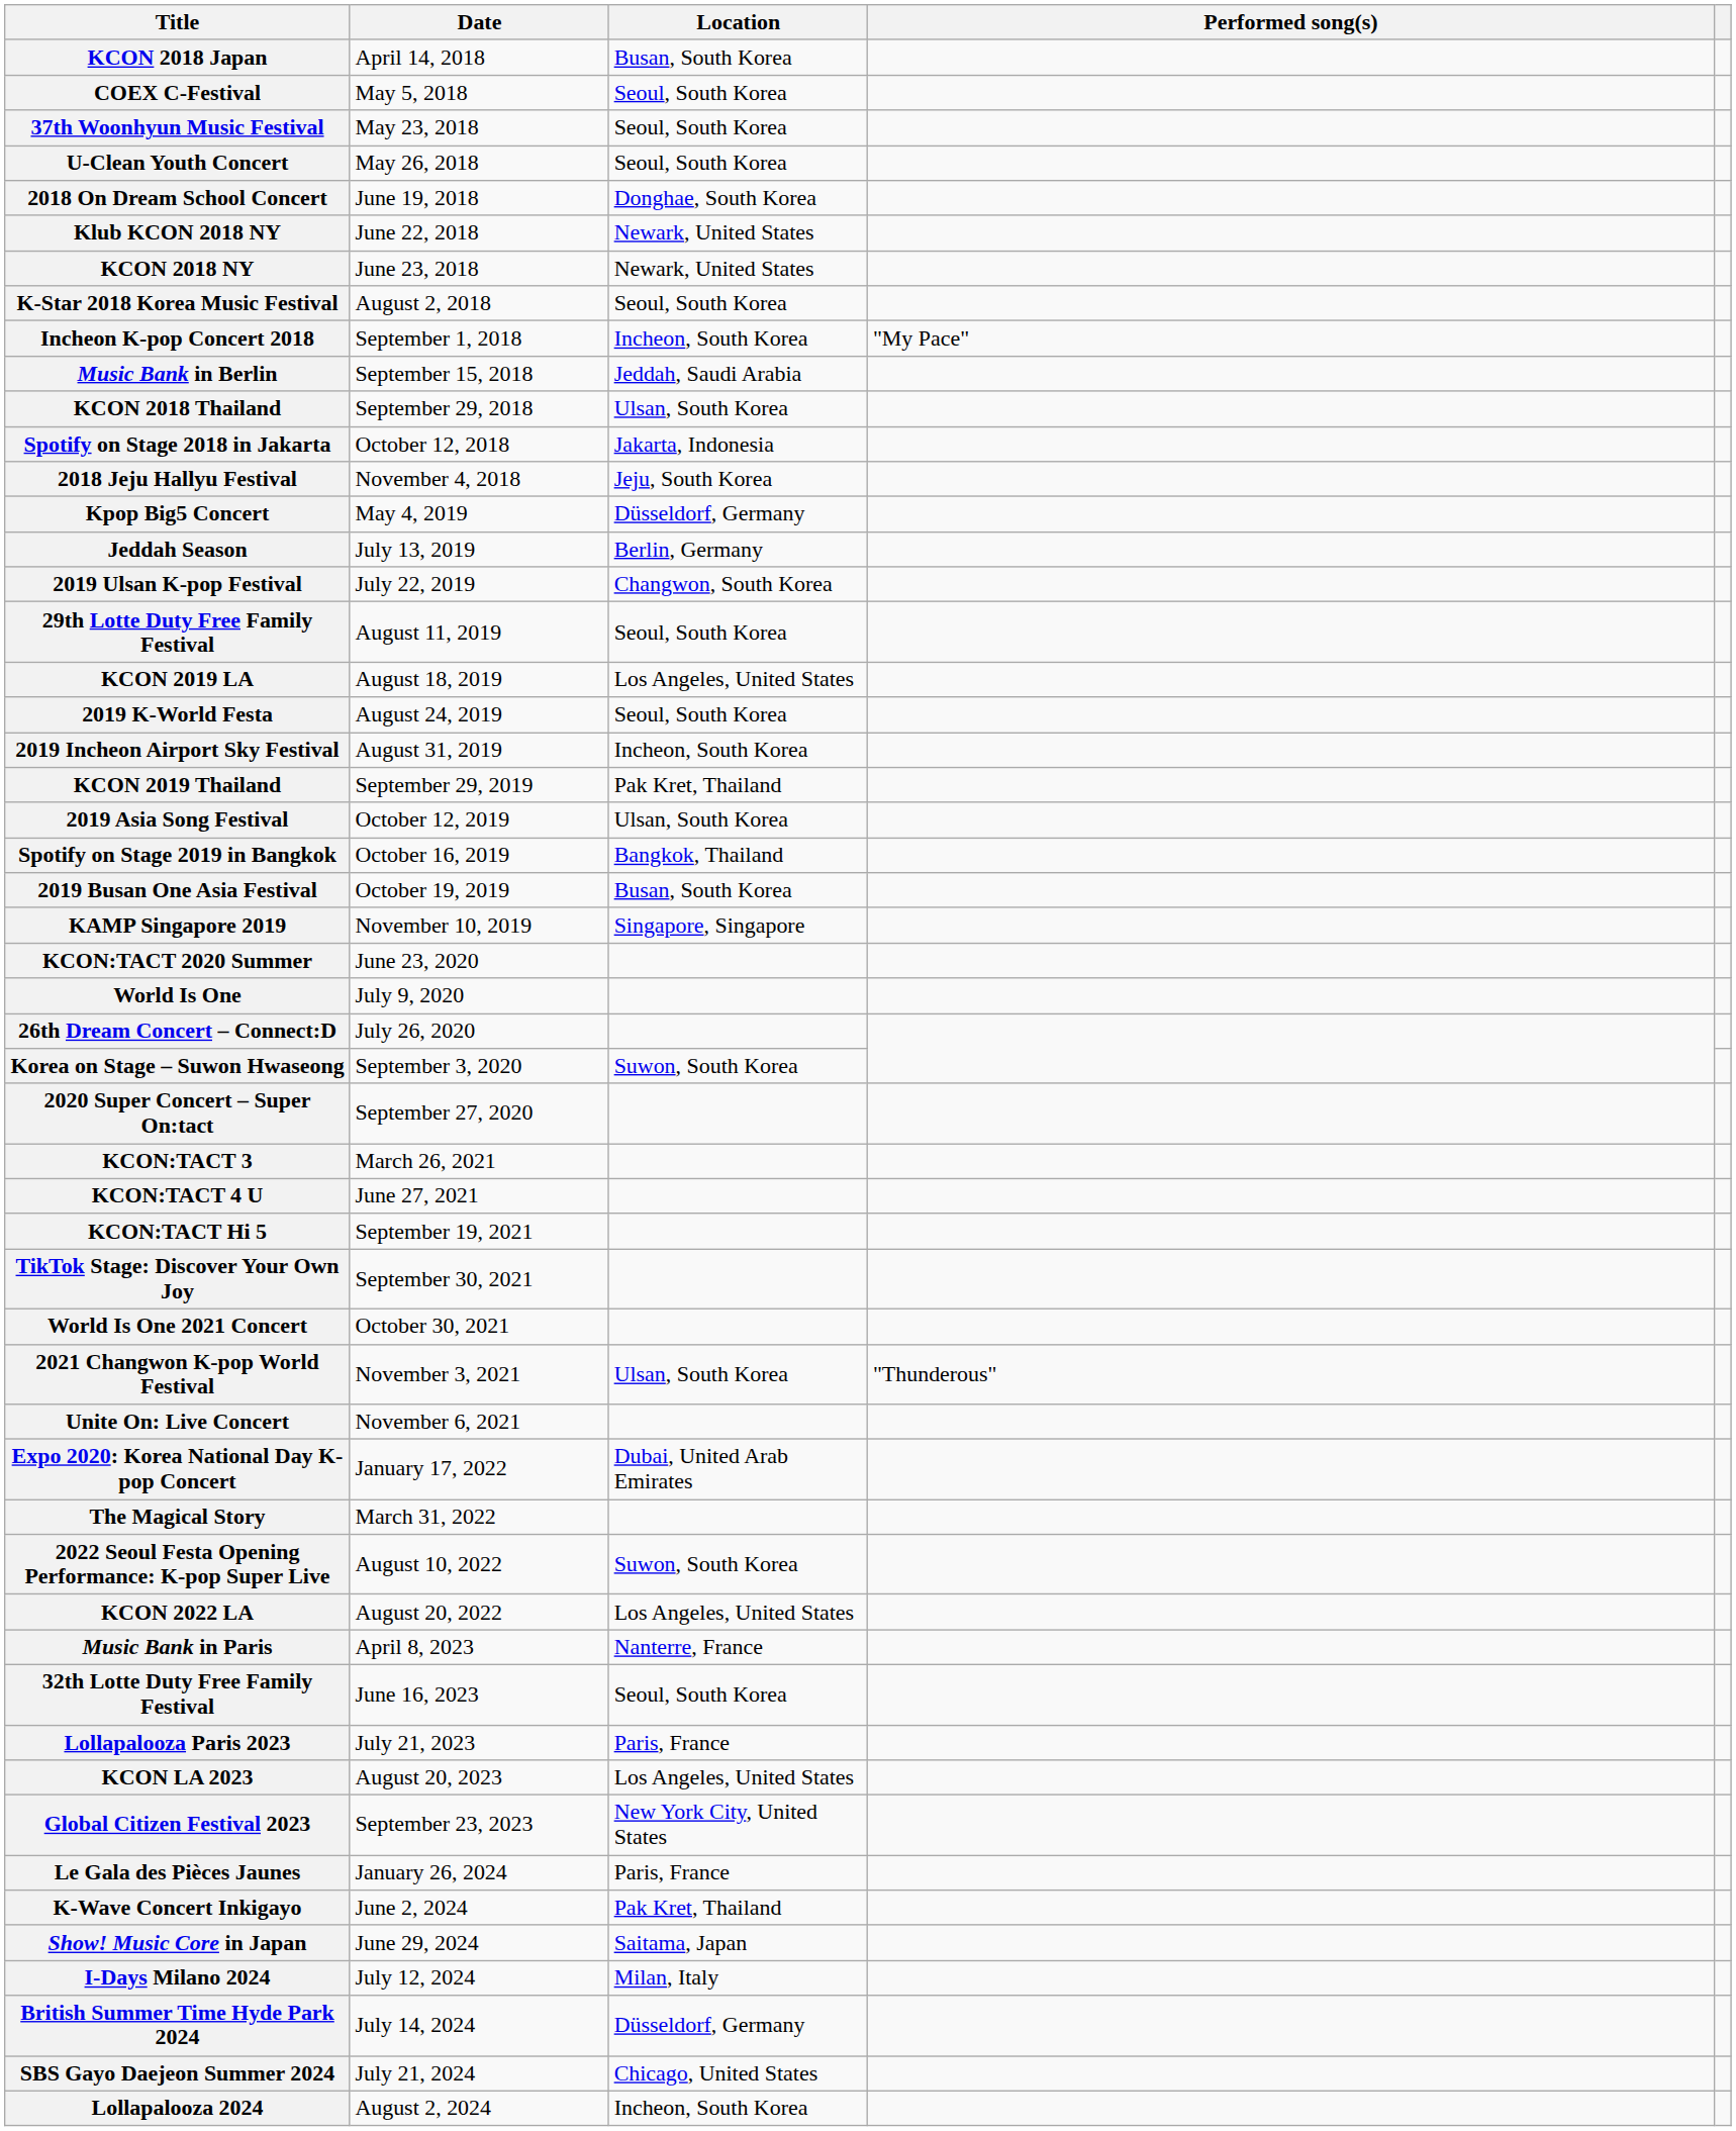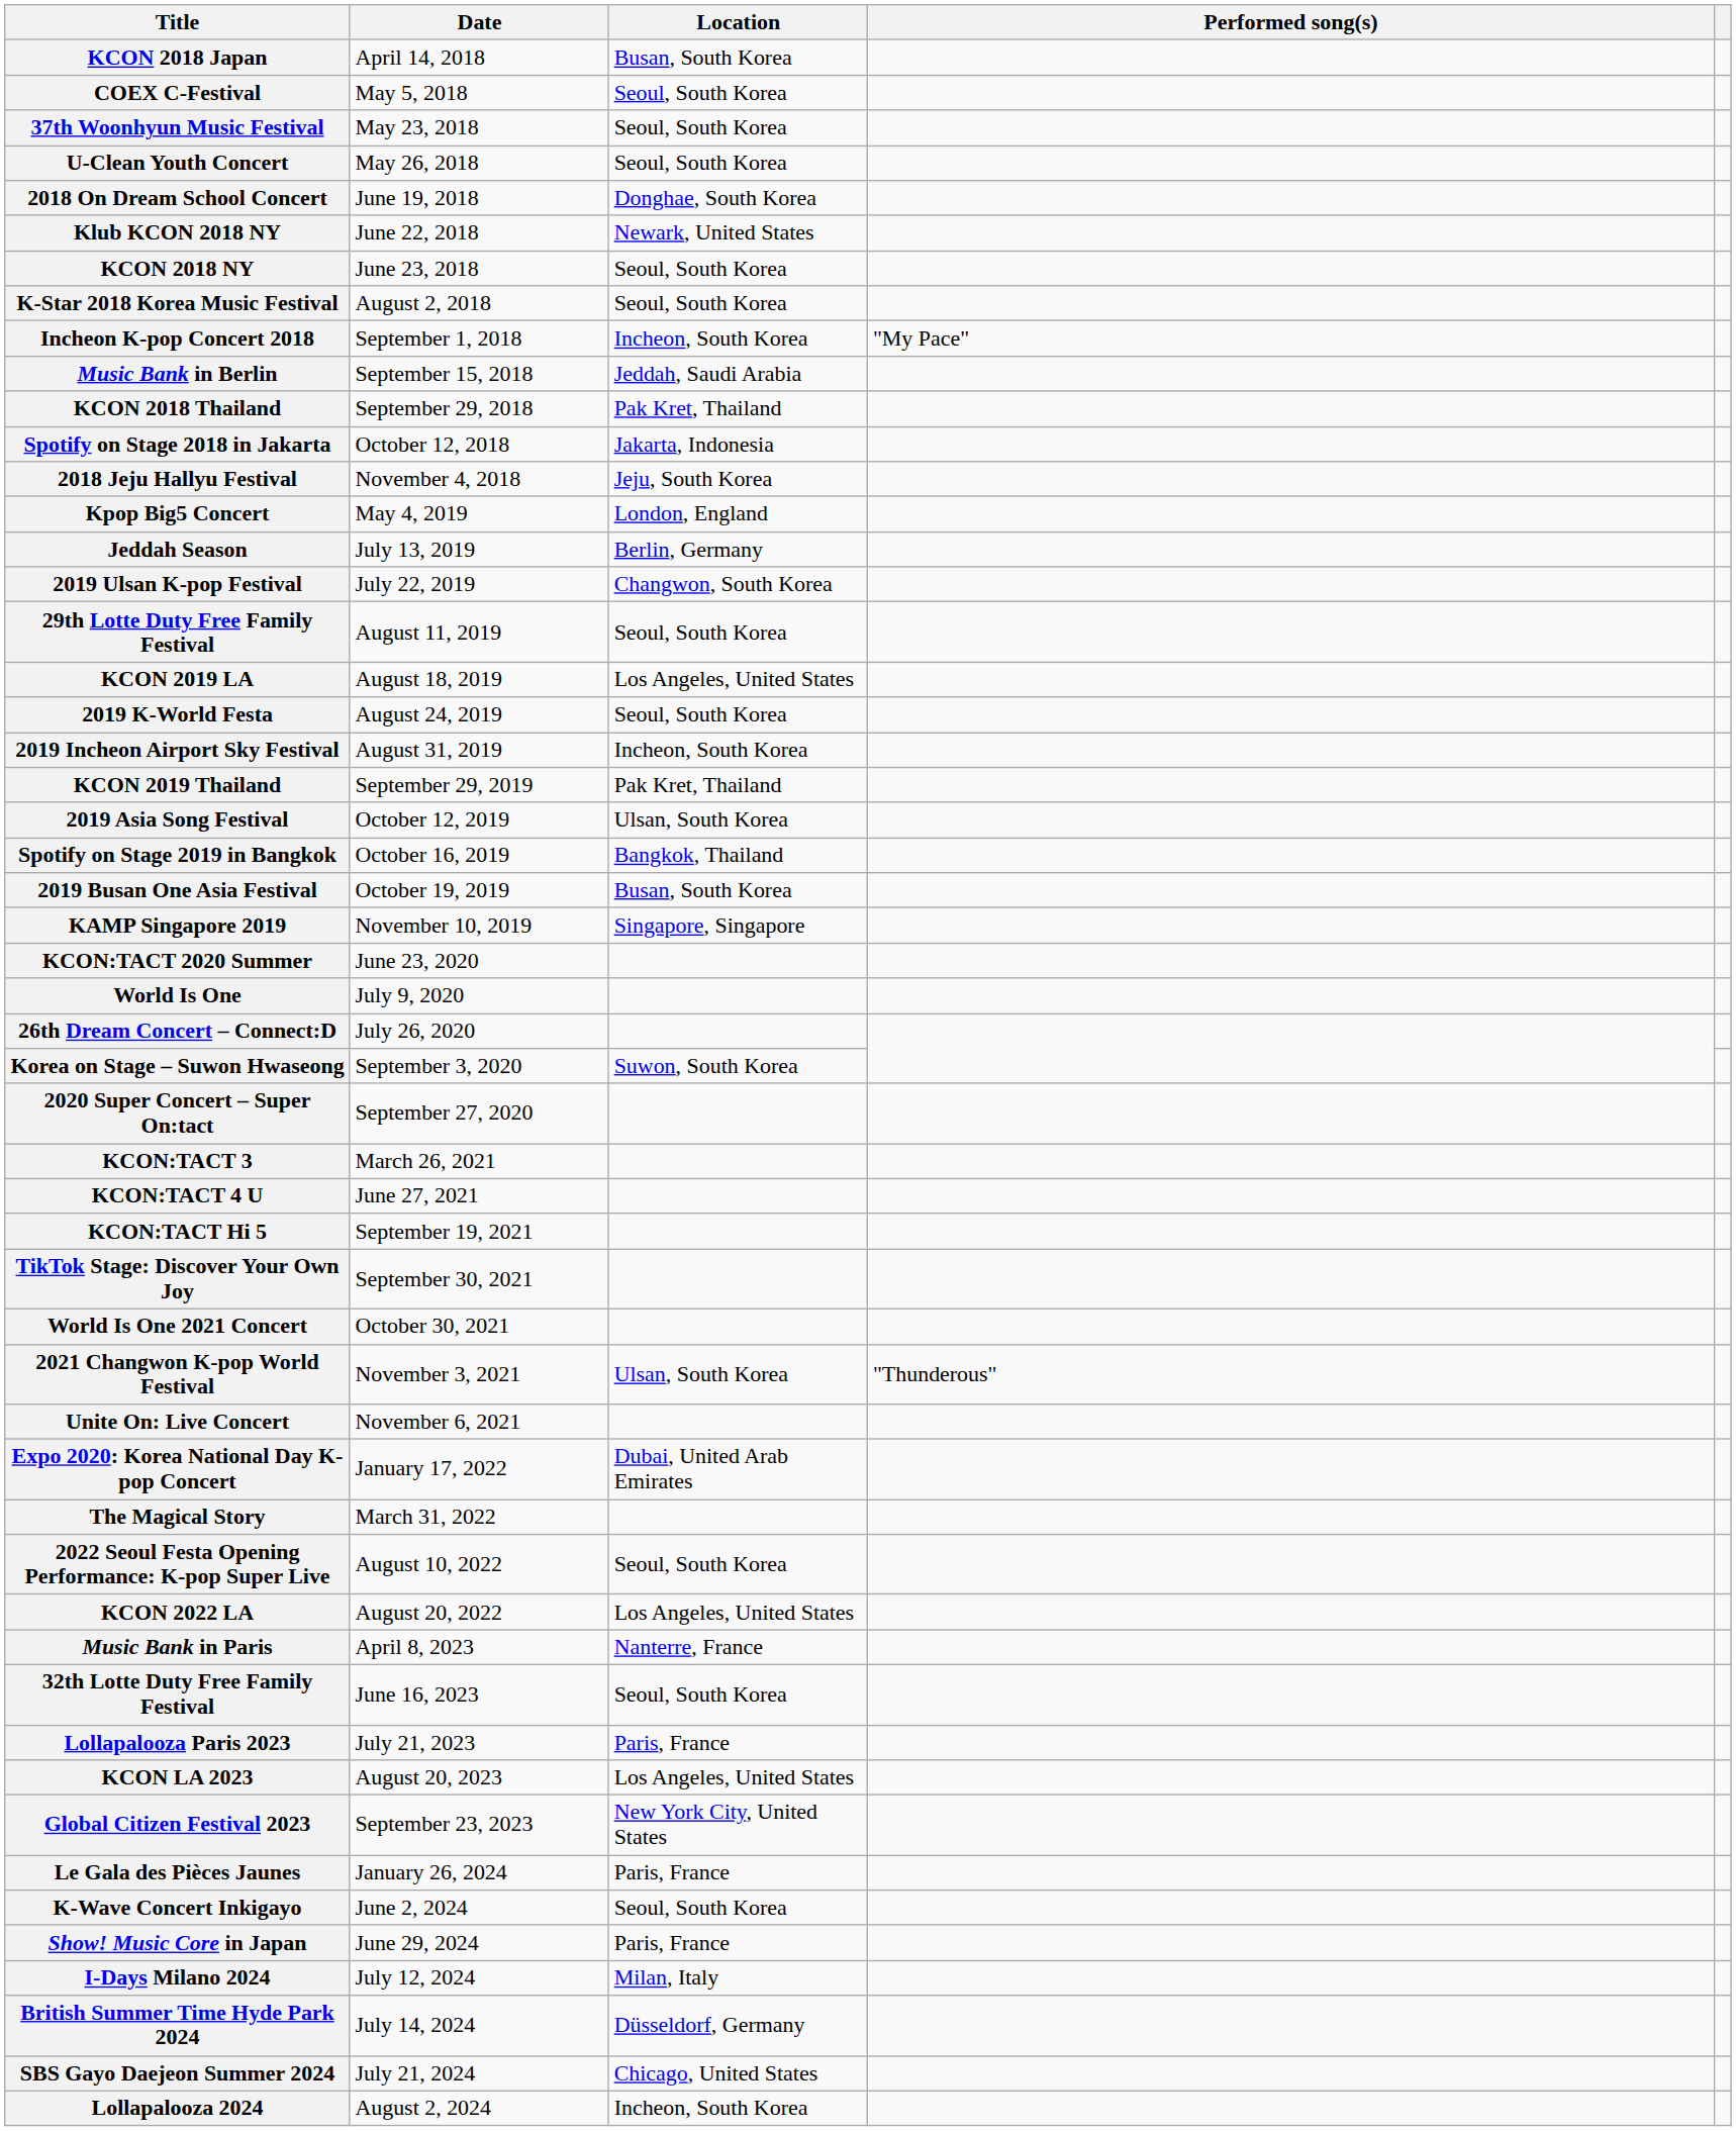 <table class="wikitable sortable plainrowheaders">
 <tr>
 <th style="width:20%">Title</th>
 <th style="width:15%">Date</th>
 <th style="width:15%">Location</th>
 <th>Performed song(s)</th>
 <th style="width:1%" class="unsortable"></th>
 </tr>
 <tr>
 <th scope="row"><a href='#'>KCON</a> 2018 Japan</th>
 <td>April 14, 2018</td>
 <td><a href='#'>Busan</a>, South Korea</td>
 <td></td>
 <td style="text-align:center"></td>
 </tr>
 <tr>
 <th scope="row">COEX C-Festival</th>
 <td>May 5, 2018</td>
 <td><a href='#'>Seoul</a>, South Korea</td>
 <td></td>
 <td></td>
 </tr>
 <tr>
 <th scope="row"><a href='#'>37th Woonhyun Music Festival</a></th>
 <td>May 23, 2018</td>
 <td>Seoul, South Korea</td>
 <td></td>
 <td></td>
 </tr>
 <tr>
 <th scope="row">U-Clean Youth Concert</th>
 <td>May 26, 2018</td>
 <td>Seoul, South Korea</td>
 <td></td>
 <td style="text-align:center"></td>
 </tr>
 <tr>
 <th scope="row">2018 On Dream School Concert</th>
 <td>June 19, 2018</td>
 <td><a href='#'>Donghae</a>, South Korea</td>
 <td></td>
 <td style="text-align:center"></td>
 </tr>
 <tr>
 <th scope="row">Klub KCON 2018 NY</th>
 <td>June 22, 2018</td>
 <td><a href='#'>Newark</a>, United States</td>
 <td></td>
 <td></td>
 </tr>
 <tr>
 <th scope="row">KCON 2018 NY</th>
 <td>June 23, 2018</td>
-<td>Newark, United States</td>
+<td>Seoul, South Korea</td>
 <td></td>
 <td style="text-align:center"></td>
 </tr>
 <tr>
 <th scope="row">K-Star 2018 Korea Music Festival</th>
 <td>August 2, 2018</td>
 <td>Seoul, South Korea</td>
 <td></td>
 <td style="text-align:center"></td>
 </tr>
 <tr>
 <th scope="row">Incheon K-pop Concert 2018</th>
 <td>September 1, 2018</td>
 <td><a href='#'>Incheon</a>, South Korea</td>
 <td>"My Pace"</td>
 <td style="text-align:center"></td>
 </tr>
 <tr>
 <th scope="row"><em><a href='#'>Music Bank</a></em> in Berlin</th>
 <td>September 15, 2018</td>
 <td><a href='#'>Jeddah</a>, Saudi Arabia</td>
 <td></td>
 <td style="text-align:center"></td>
 </tr>
 <tr>
 <th scope="row">KCON 2018 Thailand</th>
 <td>September 29, 2018</td>
-<td><a href='#'>Ulsan</a>, South Korea</td>
+<td><a href='#'>Pak Kret</a>, Thailand</td>
 <td></td>
 <td style="text-align:center"></td>
 </tr>
 <tr>
 <th scope="row"><a href='#'>Spotify</a> on Stage 2018 in Jakarta</th>
 <td>October 12, 2018</td>
 <td><a href='#'>Jakarta</a>, Indonesia</td>
 <td></td>
 <td style="text-align:center"></td>
 </tr>
 <tr>
 <th scope="row">2018 Jeju Hallyu Festival</th>
 <td>November 4, 2018</td>
 <td><a href='#'>Jeju</a>, South Korea</td>
 <td></td>
 <td style="text-align:center"></td>
 </tr>
 <tr>
 <th scope="row">Kpop Big5 Concert</th>
 <td>May 4, 2019</td>
-<td><a href='#'>Düsseldorf</a>, Germany</td>
+<td><a href='#'>London</a>, England</td>
 <td></td>
 <td style="text-align:center"></td>
 </tr>
 <tr>
 <th scope="row">Jeddah Season</th>
 <td>July 13, 2019</td>
 <td><a href='#'>Berlin</a>, Germany</td>
 <td></td>
 <td style="text-align:center"></td>
 </tr>
 <tr>
 <th scope="row">2019 Ulsan K-pop Festival</th>
 <td>July 22, 2019</td>
 <td><a href='#'>Changwon</a>, South Korea</td>
 <td></td>
 <td style="text-align:center"></td>
 </tr>
 <tr>
 <th scope="row">29th <a href='#'>Lotte Duty Free</a> Family Festival</th>
 <td>August 11, 2019</td>
 <td>Seoul, South Korea</td>
 <td></td>
 <td style="text-align:center"></td>
 </tr>
 <tr>
 <th scope="row">KCON 2019 LA</th>
 <td>August 18, 2019</td>
 <td>Los Angeles, United States</td>
 <td></td>
 <td style="text-align:center"></td>
 </tr>
 <tr>
 <th scope="row">2019 K-World Festa</th>
 <td>August 24, 2019</td>
 <td>Seoul, South Korea</td>
 <td></td>
 <td style="text-align:center"></td>
 </tr>
 <tr>
 <th scope="row">2019 Incheon Airport Sky Festival</th>
 <td>August 31, 2019</td>
 <td>Incheon, South Korea</td>
 <td></td>
 <td style="text-align:center"></td>
 </tr>
 <tr>
 <th scope="row">KCON 2019 Thailand</th>
 <td>September 29, 2019</td>
 <td>Pak Kret, Thailand</td>
 <td></td>
 <td style="text-align:center"></td>
 </tr>
 <tr>
 <th scope="row">2019 Asia Song Festival</th>
 <td>October 12, 2019</td>
 <td>Ulsan, South Korea</td>
 <td></td>
 <td style="text-align:center"></td>
 </tr>
 <tr>
 <th scope="row">Spotify on Stage 2019 in Bangkok</th>
 <td>October 16, 2019</td>
 <td><a href='#'>Bangkok</a>, Thailand</td>
 <td></td>
 <td style="text-align:center"></td>
 </tr>
 <tr>
 <th scope="row">2019 Busan One Asia Festival</th>
 <td>October 19, 2019</td>
 <td><a href='#'>Busan</a>, South Korea</td>
 <td></td>
 <td style="text-align:center"></td>
 </tr>
 <tr>
 <th scope="row">KAMP Singapore 2019</th>
 <td>November 10, 2019</td>
 <td><a href='#'>Singapore</a>, Singapore</td>
 <td></td>
 <td style="text-align:center"></td>
 </tr>
 <tr>
 <th scope="row">KCON:TACT 2020 Summer</th>
 <td>June 23, 2020</td>
 <td></td>
 <td></td>
 <td style="text-align:center"></td>
 </tr>
 <tr>
 <th scope="row">World Is One</th>
 <td>July 9, 2020</td>
 <td></td>
 <td></td>
 <td style="text-align:center"></td>
 </tr>
 <tr>
 <th scope="row">26th <a href='#'>Dream Concert</a> – Connect:D</th>
 <td>July 26, 2020</td>
 <td></td>
 <td rowspan="2"></td>
 <td style="text-align:center"></td>
 </tr>
 <tr>
 <th scope="row">Korea on Stage – Suwon Hwaseong</th>
 <td>September 3, 2020</td>
 <td><a href='#'>Suwon</a>, South Korea</td>
 <td style="text-align:center"></td>
 </tr>
 <tr>
 <th scope="row">2020 Super Concert – Super On:tact</th>
 <td>September 27, 2020</td>
 <td></td>
 <td></td>
 <td style="text-align:center"></td>
 </tr>
 <tr>
 <th scope="row">KCON:TACT 3</th>
 <td>March 26, 2021</td>
 <td></td>
 <td></td>
 <td style="text-align:center"></td>
 </tr>
 <tr>
 <th scope="row">KCON:TACT 4 U</th>
 <td>June 27, 2021</td>
 <td></td>
 <td></td>
 <td style="text-align:center"></td>
 </tr>
 <tr>
 <th scope="row">KCON:TACT Hi 5</th>
 <td>September 19, 2021</td>
 <td></td>
 <td></td>
 <td style="text-align:center"></td>
 </tr>
 <tr>
 <th scope="row"><a href='#'>TikTok</a> Stage: Discover Your Own Joy</th>
 <td>September 30, 2021</td>
 <td></td>
 <td></td>
 <td style="text-align:center"></td>
 </tr>
 <tr>
 <th scope="row">World Is One 2021 Concert</th>
 <td>October 30, 2021</td>
 <td></td>
 <td></td>
 <td style="text-align:center"></td>
 </tr>
 <tr>
 <th scope="row">2021 Changwon K-pop World Festival</th>
 <td>November 3, 2021</td>
 <td><a href='#'>Ulsan</a>, South Korea</td>
 <td>"Thunderous"</td>
 <td style="text-align:center"></td>
 </tr>
 <tr>
 <th scope="row">Unite On: Live Concert</th>
 <td>November 6, 2021</td>
 <td></td>
 <td></td>
 <td style="text-align:center"></td>
 </tr>
 <tr>
 <th scope="row"><a href='#'>Expo 2020</a>: Korea National Day K-pop Concert</th>
 <td>January 17, 2022</td>
 <td><a href='#'>Dubai</a>, United Arab Emirates</td>
 <td></td>
 <td style="text-align:center"></td>
 </tr>
 <tr>
 <th scope="row">The Magical Story</th>
 <td>March 31, 2022</td>
 <td></td>
 <td></td>
 <td style="text-align:center"></td>
 </tr>
 <tr>
 <th scope="row">2022 Seoul Festa Opening Performance: K-pop Super Live</th>
 <td>August 10, 2022</td>
-<td><a href='#'>Suwon</a>, South Korea</td>
+<td>Seoul, South Korea</td>
 <td></td>
 <td style="text-align:center"></td>
 </tr>
 <tr>
 <th scope="row">KCON 2022 LA</th>
 <td>August 20, 2022</td>
 <td>Los Angeles, United States</td>
 <td></td>
 <td style="text-align:center"></td>
 </tr>
 <tr>
 <th scope="row"><em>Music Bank</em> in Paris</th>
 <td>April 8, 2023</td>
 <td><a href='#'>Nanterre</a>, France</td>
 <td></td>
 <td style="text-align:center"></td>
 </tr>
 <tr>
 <th scope="row">32th Lotte Duty Free Family Festival</th>
 <td>June 16, 2023</td>
 <td>Seoul, South Korea</td>
 <td></td>
 <td style="text-align:center"></td>
 </tr>
 <tr>
 <th scope="row"><a href='#'>Lollapalooza</a> Paris 2023</th>
 <td>July 21, 2023</td>
 <td><a href='#'>Paris</a>, France</td>
 <td></td>
 <td style="text-align:center"></td>
 </tr>
 <tr>
 <th scope="row">KCON LA 2023</th>
 <td>August 20, 2023</td>
 <td>Los Angeles, United States</td>
 <td></td>
 <td style="text-align:center"></td>
 </tr>
 <tr>
 <th scope="row"><a href='#'>Global Citizen Festival</a> 2023</th>
 <td>September 23, 2023</td>
 <td><a href='#'>New York City</a>, United States</td>
 <td></td>
 <td style="text-align:center"></td>
 </tr>
 <tr>
 <th scope="row">Le Gala des Pièces Jaunes</th>
 <td>January 26, 2024</td>
 <td>Paris, France</td>
 <td></td>
 <td style="text-align:center"></td>
 </tr>
 <tr>
 <th scope="row">K-Wave Concert Inkigayo</th>
 <td>June 2, 2024</td>
-<td><a href='#'>Pak Kret</a>, Thailand</td>
+<td>Seoul, South Korea</td>
 <td></td>
 <td style="text-align:center"></td>
 </tr>
 <tr>
 <th scope="row"><em><a href='#'>Show! Music Core</a></em> in Japan</th>
 <td>June 29, 2024</td>
-<td><a href='#'>Saitama</a>, Japan</td>
+<td>Paris, France</td>
 <td></td>
 <td style="text-align:center"></td>
 </tr>
 <tr>
 <th scope="row"><a href='#'>I-Days</a> Milano 2024</th>
 <td>July 12, 2024</td>
 <td><a href='#'>Milan</a>, Italy</td>
 <td></td>
 <td style="text-align:center"><br></td>
 </tr>
 <tr>
 <th scope="row"><a href='#'>British Summer Time Hyde Park</a> 2024</th>
 <td>July 14, 2024</td>
 <td><a href='#'>Düsseldorf</a>, Germany</td>
 <td></td>
 <td style="text-align:center"><br></td>
 </tr>
 <tr>
 <th scope="row">SBS Gayo Daejeon Summer 2024</th>
 <td>July 21, 2024</td>
 <td><a href='#'>Chicago</a>, United States</td>
 <td></td>
 <td style="text-align:center"></td>
 </tr>
 <tr>
 <th scope="row">Lollapalooza 2024</th>
 <td>August 2, 2024</td>
 <td>Incheon, South Korea</td>
 <td></td>
 <td style="text-align:center"><br></td>
 </tr>
 </table>
